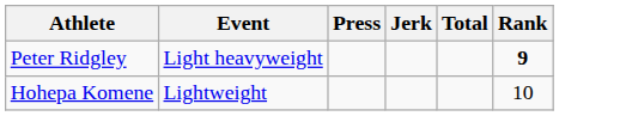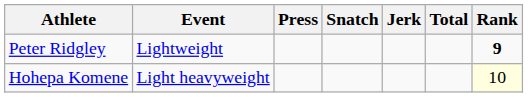 <table class="wikitable" style="text-align:center; font-size:90%">
 <tr>
 <th>Athlete</th>
 <th>Event</th>
 <th>Press</th>
+<th>Snatch</th>
 <th>Jerk</th>
 <th>Total</th>
 <th>Rank</th>
 </tr>
 <tr>
 <td style="text-align:left;"><a href='#'>Peter Ridgley</a></td>
-<td style="text-align:left;"><a href='#'>Light heavyweight</a></td>
+<td style="text-align:left;"><a href='#'>Lightweight</a></td>
+<td></td>
 <td></td>
 <td></td>
 <td></td>
 <td><strong>9</strong></td>
 </tr>
 <tr>
 <td style="text-align:left;"><a href='#'>Hohepa Komene</a></td>
-<td style="text-align:left;"><a href='#'>Lightweight</a></td>
+<td style="text-align:left;"><a href='#'>Light heavyweight</a></td>
 <td></td>
 <td></td>
 <td></td>
-<td>10</td>
+<td></td>
+<td style="background: lightyellow;">10</td>
 </tr>
 </table>
